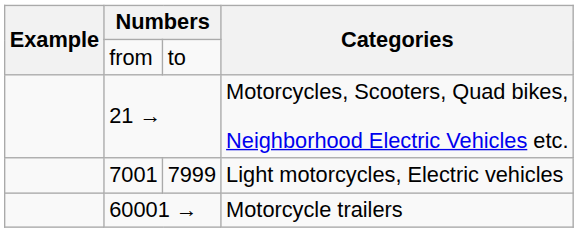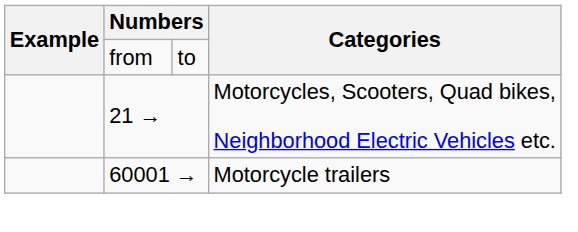 <table class="wikitable" style="float:left; margin-right:1em;">
 <tr>
 <th rowspan="2">Example</th>
 <th colspan="2">Numbers</th>
 <th rowspan="2">Categories</th>
 </tr>
 <tr>
 <td>from</td>
 <td>to</td>
 </tr>
 <tr>
 <td></td>
 <td colspan="2">21 →</td>
 <td>Motorcycles, Scooters, Quad bikes,<br><br><a href='#'>Neighborhood Electric Vehicles</a> etc.</td>
 </tr>
 <tr>
 <td></td>
-<td>7001</td>
-<td>7999</td>
-<td>Light motorcycles, Electric vehicles</td>
-</tr>
-<tr>
-<td></td>
 <td colspan="2">60001 →</td>
 <td>Motorcycle trailers</td>
 </tr>
 </table>
